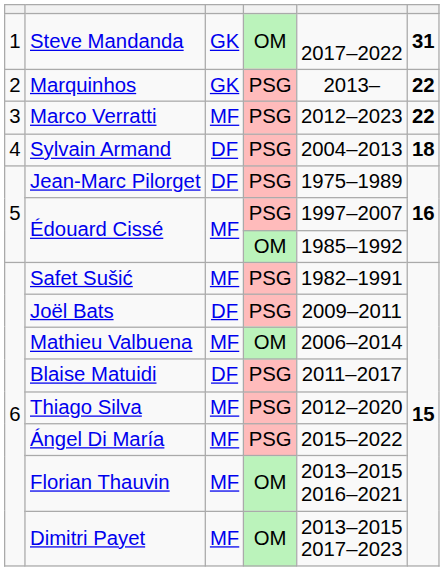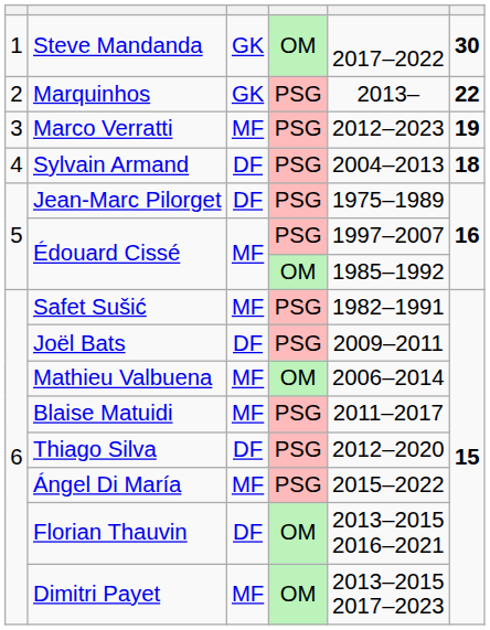 <table class="wikitable plainrowheaders sortable" style="text-align:center">
 <tr>
 <th></th>
 <th></th>
 <th></th>
 <th></th>
 <th></th>
 <th></th>
 </tr>
 <tr>
 <td>1</td>
 <td align="left"> <a href='#'>Steve Mandanda</a></td>
 <td><a href='#'>GK</a></td>
 <td style="background-color:#BBF3BB;">OM</td>
 <td><br>2017–2022</td>
-<td><strong>31</strong></td>
+<td><strong>30</strong></td>
 </tr>
 <tr>
 <td>2</td>
 <td align="left"> <a href='#'>Marquinhos</a></td>
 <td><a href='#'>GK</a></td>
 <td style="background-color:#FFBBBB;">PSG</td>
 <td>2013–</td>
 <td><strong>22</strong></td>
 </tr>
 <tr>
 <td>3</td>
 <td align="left"> <a href='#'>Marco Verratti</a></td>
 <td><a href='#'>MF</a></td>
 <td style="background-color:#FFBBBB;">PSG</td>
 <td>2012–2023</td>
-<td><strong>22</strong></td>
+<td><strong>19</strong></td>
 </tr>
 <tr>
 <td>4</td>
 <td align="left"> <a href='#'>Sylvain Armand</a></td>
 <td><a href='#'>DF</a></td>
 <td style="background-color:#FFBBBB;">PSG</td>
 <td>2004–2013</td>
 <td><strong>18</strong></td>
 </tr>
 <tr>
 <td rowspan="3">5</td>
 <td align="left"> <a href='#'>Jean-Marc Pilorget</a></td>
 <td><a href='#'>DF</a></td>
 <td style="background-color:#FFBBBB;">PSG</td>
 <td>1975–1989</td>
 <td rowspan="3"><strong>16</strong></td>
 </tr>
 <tr>
 <td rowspan="2" align="left"> <a href='#'>Édouard Cissé</a></td>
 <td rowspan="2"><a href='#'>MF</a></td>
 <td style="background-color:#FFBBBB;">PSG</td>
 <td>1997–2007</td>
 </tr>
 <tr>
 <td style="background-color:#BBF3BB;">OM</td>
 <td>1985–1992</td>
 </tr>
 <tr>
 <td rowspan="8">6</td>
 <td align="left"> <a href='#'>Safet Sušić</a></td>
 <td><a href='#'>MF</a></td>
 <td style="background-color:#FFBBBB;">PSG</td>
 <td>1982–1991</td>
 <td rowspan="8"><strong>15</strong></td>
 </tr>
 <tr>
 <td align="left"> <a href='#'>Joël Bats</a></td>
 <td><a href='#'>DF</a></td>
 <td style="background-color:#FFBBBB;">PSG</td>
 <td>2009–2011</td>
 </tr>
 <tr>
 <td align="left"> <a href='#'>Mathieu Valbuena</a></td>
 <td><a href='#'>MF</a></td>
 <td style="background-color:#BBF3BB;">OM</td>
 <td>2006–2014</td>
 </tr>
 <tr>
 <td align="left"> <a href='#'>Blaise Matuidi</a></td>
-<td><a href='#'>DF</a></td>
+<td><a href='#'>MF</a></td>
 <td style="background-color:#FFBBBB;">PSG</td>
 <td>2011–2017</td>
 </tr>
 <tr>
 <td align="left"> <a href='#'>Thiago Silva</a></td>
-<td><a href='#'>MF</a></td>
+<td><a href='#'>DF</a></td>
 <td style="background-color:#FFBBBB;">PSG</td>
 <td>2012–2020</td>
 </tr>
 <tr>
 <td align="left"> <a href='#'>Ángel Di María</a></td>
 <td><a href='#'>MF</a></td>
 <td style="background-color:#FFBBBB;">PSG</td>
 <td>2015–2022</td>
 </tr>
 <tr>
 <td align="left"> <a href='#'>Florian Thauvin</a></td>
-<td><a href='#'>MF</a></td>
+<td><a href='#'>DF</a></td>
 <td style="background-color:#BBF3BB;">OM</td>
 <td>2013–2015<br>2016–2021</td>
 </tr>
 <tr>
 <td align="left"> <a href='#'>Dimitri Payet</a></td>
 <td><a href='#'>MF</a></td>
 <td style="background-color:#BBF3BB;">OM</td>
 <td>2013–2015<br>2017–2023</td>
 </tr>
 </table>
